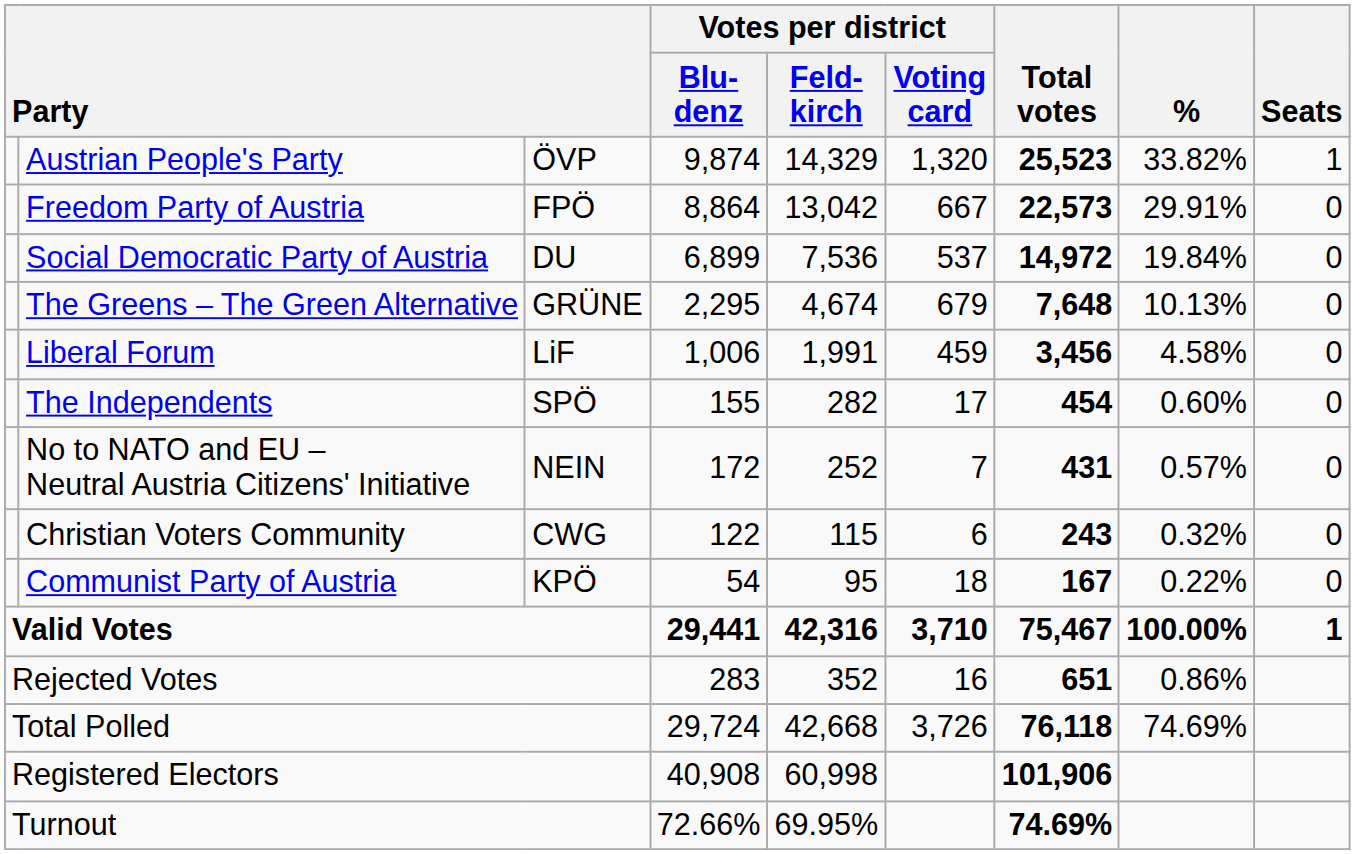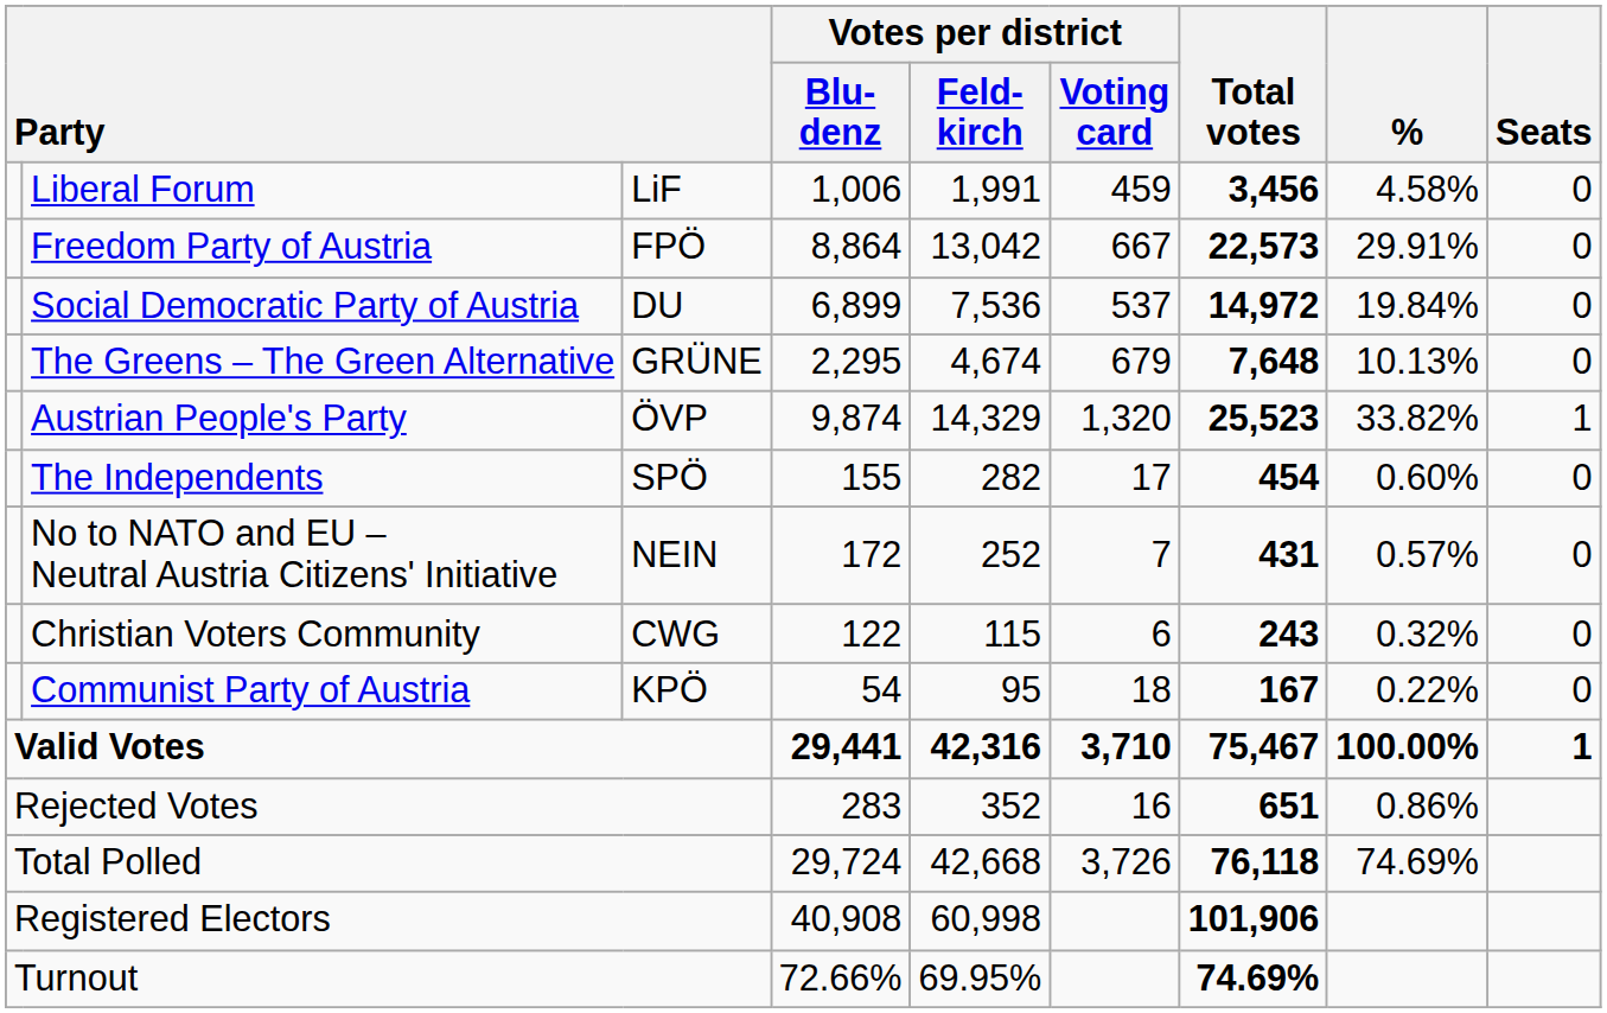 <table class="wikitable" border="1" style="text-align:right;">
 <tr>
 <th style="text-align:left;" valign=bottom rowspan=2 colspan=3>Party</th>
 <th colspan=3>Votes per district</th>
 <th align=center valign=bottom rowspan=2 width="50">Total<br>votes</th>
 <th align=center valign=bottom rowspan=2 width="50">%</th>
 <th align=center valign=bottom rowspan=2>Seats</th>
 </tr>
 <tr>
 <th align=center valign=bottom width="50"><a href='#'>Blu-<br>denz</a></th>
 <th align=center valign=bottom width="50"><a href='#'>Feld-<br>kirch</a></th>
 <th align=center valign=bottom width="50"><a href='#'>Voting<br>card</a></th>
 </tr>
 <tr>
 <td></td>
-<td align=left><a href='#'>Austrian People's Party</a></td>
-<td align=left>ÖVP</td>
-<td>9,874</td>
-<td>14,329</td>
-<td>1,320</td>
-<td><strong>25,523</strong></td>
-<td>33.82%</td>
-<td>1</td>
+<td align=left><a href='#'>Liberal Forum</a></td>
+<td align=left>LiF</td>
+<td>1,006</td>
+<td>1,991</td>
+<td>459</td>
+<td><strong>3,456</strong></td>
+<td>4.58%</td>
+<td>0</td>
 </tr>
 <tr>
 <td></td>
 <td align=left><a href='#'>Freedom Party of Austria</a></td>
 <td align=left>FPÖ</td>
 <td>8,864</td>
 <td>13,042</td>
 <td>667</td>
 <td><strong>22,573</strong></td>
 <td>29.91%</td>
 <td>0</td>
 </tr>
 <tr>
 <td></td>
 <td align=left><a href='#'>Social Democratic Party of Austria</a></td>
 <td align=left>DU</td>
 <td>6,899</td>
 <td>7,536</td>
 <td>537</td>
 <td><strong>14,972</strong></td>
 <td>19.84%</td>
 <td>0</td>
 </tr>
 <tr>
 <td></td>
 <td align=left style="white-space: nowrap;"><a href='#'>The Greens – The Green Alternative</a></td>
 <td align=left>GRÜNE</td>
 <td>2,295</td>
 <td>4,674</td>
 <td>679</td>
 <td><strong>7,648</strong></td>
 <td>10.13%</td>
 <td>0</td>
 </tr>
 <tr>
 <td></td>
-<td align=left><a href='#'>Liberal Forum</a></td>
-<td align=left>LiF</td>
-<td>1,006</td>
-<td>1,991</td>
-<td>459</td>
-<td><strong>3,456</strong></td>
-<td>4.58%</td>
-<td>0</td>
+<td align=left><a href='#'>Austrian People's Party</a></td>
+<td align=left>ÖVP</td>
+<td>9,874</td>
+<td>14,329</td>
+<td>1,320</td>
+<td><strong>25,523</strong></td>
+<td>33.82%</td>
+<td>1</td>
 </tr>
 <tr>
 <td></td>
 <td align=left><a href='#'>The Independents</a></td>
 <td align=left>SPÖ</td>
 <td>155</td>
 <td>282</td>
 <td>17</td>
 <td><strong>454</strong></td>
 <td>0.60%</td>
 <td>0</td>
 </tr>
 <tr>
 <td></td>
 <td align=left>No to NATO and EU –<br>Neutral Austria Citizens' Initiative</td>
 <td align=left>NEIN</td>
 <td>172</td>
 <td>252</td>
 <td>7</td>
 <td><strong>431</strong></td>
 <td>0.57%</td>
 <td>0</td>
 </tr>
 <tr>
 <td></td>
 <td align=left>Christian Voters Community</td>
 <td align=left>CWG</td>
 <td>122</td>
 <td>115</td>
 <td>6</td>
 <td><strong>243</strong></td>
 <td>0.32%</td>
 <td>0</td>
 </tr>
 <tr>
 <td></td>
 <td align=left><a href='#'>Communist Party of Austria</a></td>
 <td align=left>KPÖ</td>
 <td>54</td>
 <td>95</td>
 <td>18</td>
 <td><strong>167</strong></td>
 <td>0.22%</td>
 <td>0</td>
 </tr>
 <tr style="font-weight:bold">
 <td align=left colspan=3>Valid Votes</td>
 <td>29,441</td>
 <td>42,316</td>
 <td>3,710</td>
 <td>75,467</td>
 <td>100.00%</td>
 <td>1</td>
 </tr>
 <tr>
 <td align=left colspan=3>Rejected Votes</td>
 <td>283</td>
 <td>352</td>
 <td>16</td>
 <td><strong>651</strong></td>
 <td>0.86%</td>
 <td></td>
 </tr>
 <tr>
 <td align=left colspan=3>Total Polled</td>
 <td>29,724</td>
 <td>42,668</td>
 <td>3,726</td>
 <td><strong>76,118</strong></td>
 <td>74.69%</td>
 <td></td>
 </tr>
 <tr>
 <td align=left colspan=3>Registered Electors</td>
 <td>40,908</td>
 <td>60,998</td>
 <td></td>
 <td><strong>101,906</strong></td>
 <td></td>
 <td></td>
 </tr>
 <tr>
 <td align=left colspan=3>Turnout</td>
 <td>72.66%</td>
 <td>69.95%</td>
 <td></td>
 <td><strong>74.69%</strong></td>
 <td></td>
 <td></td>
 </tr>
 </table>
